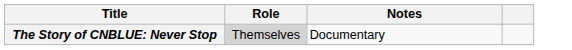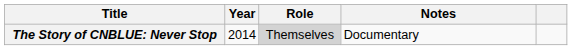 <table class="wikitable plainrowheaders sortable" style="text-align: center;">
 <tr>
 <th scope="col" style="width: 17em;">Title</th>
+<th scope="col" style="width: 2em;">Year</th>
 <th scope="col" style="width: 6em;">Role</th>
 <th scope="col" style="width: 15em;" class="unsortable">Notes</th>
 <th scope="col" style="width: 2em;" class="unsortable"></th>
 </tr>
 <tr>
 <th scope="row"><em>The Story of CNBLUE: Never Stop</em></th>
+<td>2014</td>
 <td style="background: lightgrey;">Themselves</td>
 <td style="text-align:left;">Documentary</td>
 <td></td>
 </tr>
 </table>
